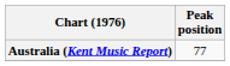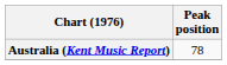 <table class="wikitable sortable plainrowheaders" style="text-align:center">
 <tr>
 <th scope="col">Chart (1976)</th>
 <th scope="col">Peak<br>position</th>
 </tr>
 <tr>
 <th scope="row">Australia (<em><a href='#'>Kent Music Report</a></em>)</th>
-<td align="center">77</td>
+<td align="center">78</td>
 </tr>
 <tr>
 </tr>
 <tr>
 </tr>
 </table>
